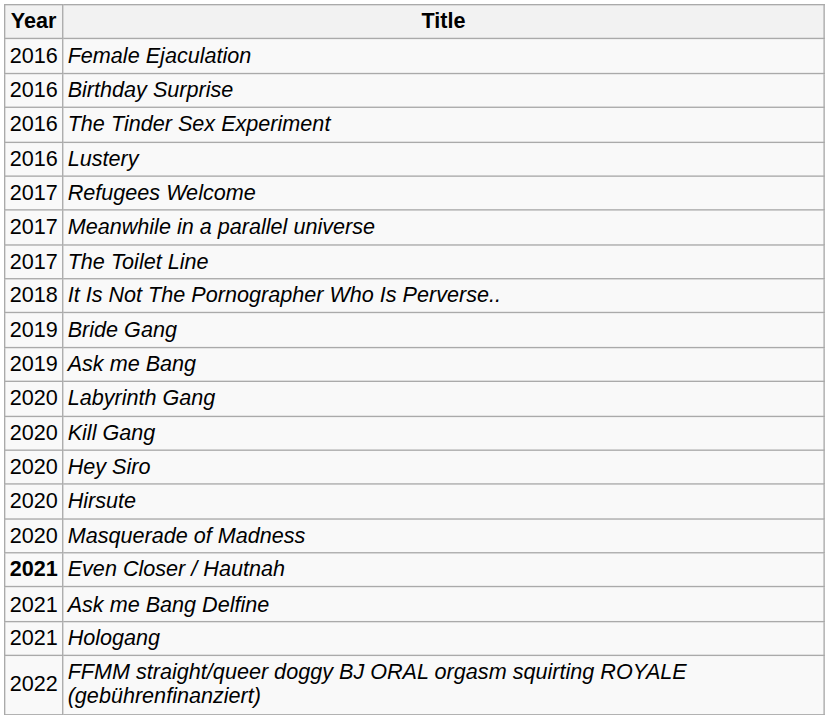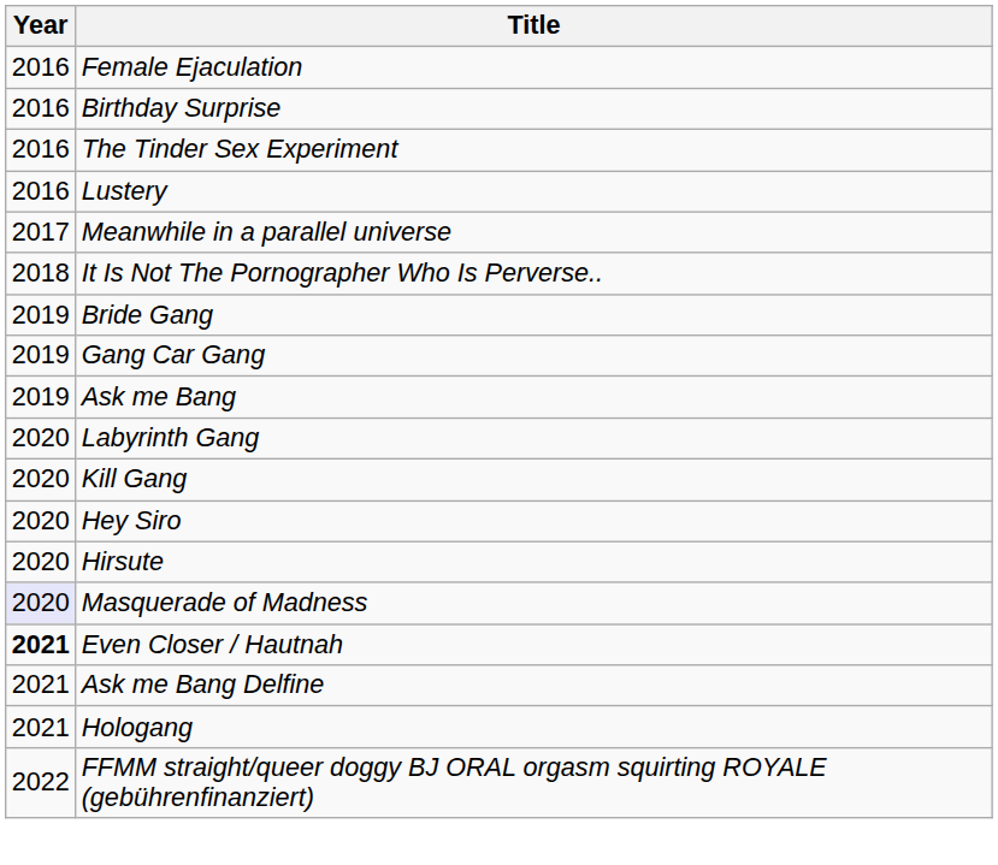 <table class="wikitable">
 <tr>
 <th>Year</th>
 <th>Title</th>
 </tr>
 <tr>
 <td>2016</td>
 <td><em>Female Ejaculation</em></td>
 </tr>
 <tr>
 <td>2016</td>
 <td><em>Birthday Surprise</em></td>
 </tr>
 <tr>
 <td>2016</td>
 <td><em>The Tinder Sex Experiment</em></td>
 </tr>
 <tr>
 <td>2016</td>
 <td><em>Lustery</em></td>
 </tr>
 <tr>
 <td>2017</td>
-<td><em>Refugees Welcome</em></td>
-</tr>
-<tr>
-<td>2017</td>
 <td><em>Meanwhile in a parallel universe</em></td>
-</tr>
-<tr>
-<td>2017</td>
-<td><em>The Toilet Line</em></td>
 </tr>
 <tr>
 <td>2018</td>
 <td><em>It Is Not The Pornographer Who Is Perverse..</em></td>
 </tr>
 <tr>
 <td>2019</td>
 <td><em>Bride Gang</em></td>
+</tr>
+<tr>
+<td>2019</td>
+<td><em>Gang Car Gang</em></td>
 </tr>
 <tr>
 <td>2019</td>
 <td><em>Ask me Bang</em></td>
 </tr>
 <tr>
 <td>2020</td>
 <td><em>Labyrinth Gang</em></td>
 </tr>
 <tr>
 <td>2020</td>
 <td><em>Kill Gang</em></td>
 </tr>
 <tr>
 <td>2020</td>
 <td><em>Hey Siro</em></td>
 </tr>
 <tr>
 <td>2020</td>
 <td><em>Hirsute</em></td>
 </tr>
 <tr>
-<td>2020</td>
+<td style="background: lavender;">2020</td>
 <td><em>Masquerade of Madness</em></td>
 </tr>
 <tr>
 <td><strong>2021</strong></td>
 <td><em>Even Closer / Hautnah</em></td>
 </tr>
 <tr>
 <td>2021</td>
 <td><em>Ask me Bang Delfine</em></td>
 </tr>
 <tr>
 <td>2021</td>
 <td><em>Hologang</em></td>
 </tr>
 <tr>
 <td>2022</td>
 <td><em>FFMM straight/queer doggy BJ ORAL orgasm squirting ROYALE (gebührenfinanziert)</em></td>
 </tr>
 </table>
